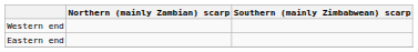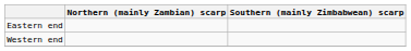 <table class="wikitable table">
 <tr>
 <th></th>
 <th>Northern (mainly Zambian) scarp</th>
 <th>Southern (mainly Zimbabwean) scarp</th>
 </tr>
 <tr>
-<td>Western end</td>
+<td>Eastern end</td>
 <td></td>
 <td></td>
 </tr>
 <tr>
-<td>Eastern end</td>
+<td>Western end</td>
 <td></td>
 <td></td>
 </tr>
 <tr>
 </tr>
 </table>
